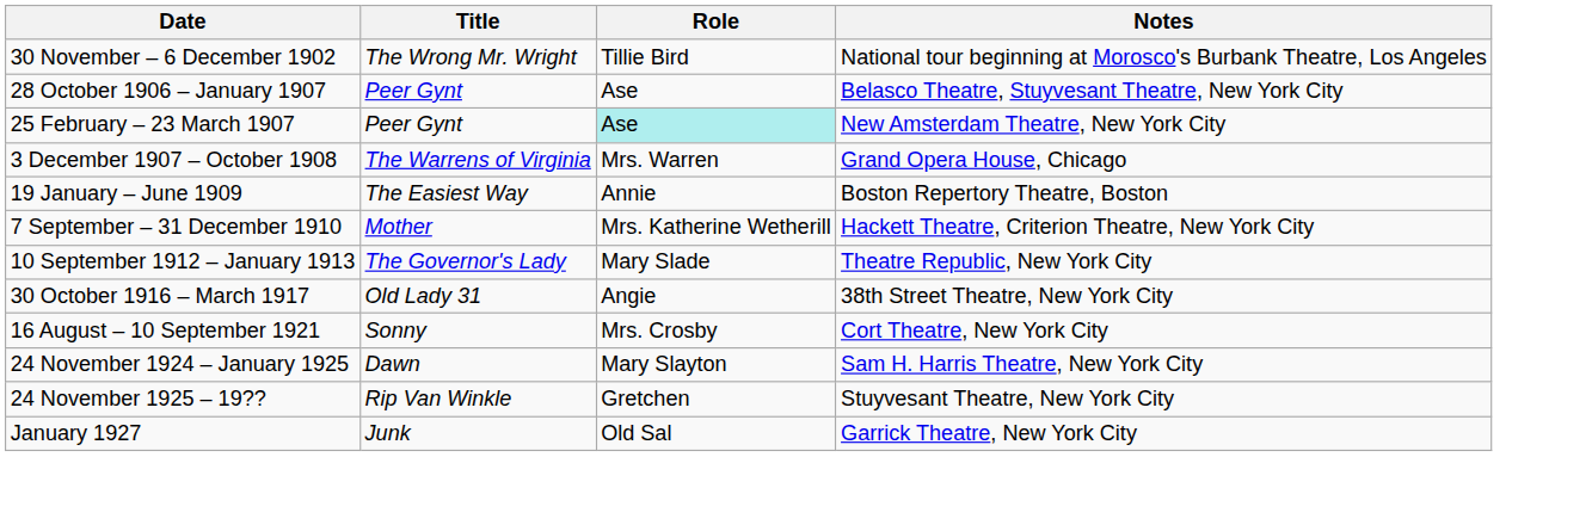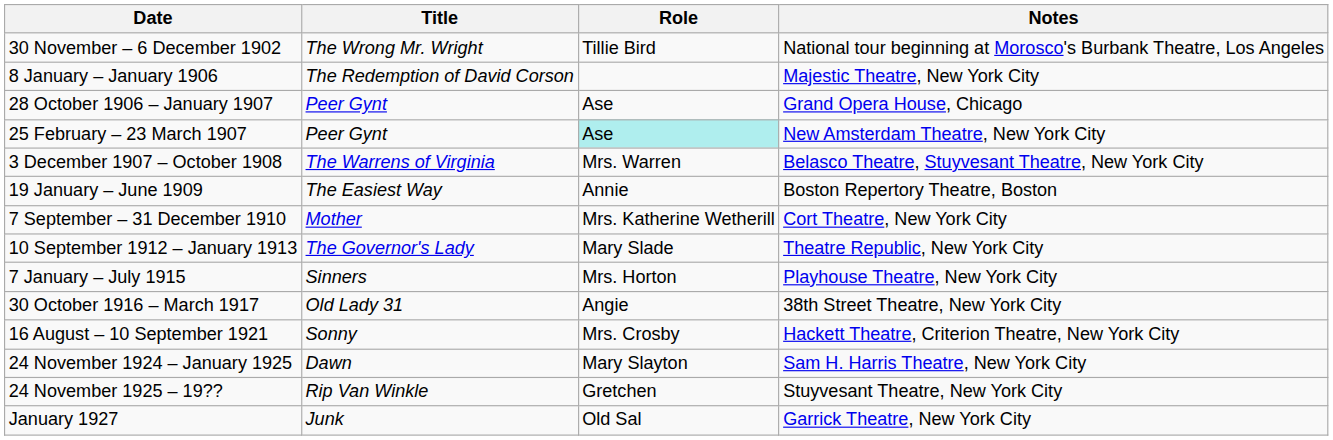 <table class="wikitable">
 <tr>
 <th>Date</th>
 <th>Title</th>
 <th>Role</th>
 <th>Notes</th>
 </tr>
 <tr>
 <td>30 November – 6 December 1902</td>
 <td><em>The Wrong Mr. Wright</em></td>
 <td>Tillie Bird</td>
 <td>National tour beginning at <a href='#'>Morosco</a>'s Burbank Theatre, Los Angeles</td>
 </tr>
 <tr>
+<td>8 January – January 1906</td>
+<td><em>The Redemption of David Corson</em></td>
+<td></td>
+<td><a href='#'>Majestic Theatre</a>, New York City</td>
+</tr>
+<tr>
 <td>28 October 1906 – January 1907</td>
 <td><em><a href='#'>Peer Gynt</a></em></td>
 <td>Ase</td>
-<td><a href='#'>Belasco Theatre</a>, <a href='#'>Stuyvesant Theatre</a>, New York City</td>
+<td><a href='#'>Grand Opera House</a>, Chicago</td>
 </tr>
 <tr>
 <td>25 February – 23 March 1907</td>
 <td><em>Peer Gynt</em></td>
 <td style="background: paleturquoise;">Ase</td>
 <td><a href='#'>New Amsterdam Theatre</a>, New York City</td>
 </tr>
 <tr>
 <td>3 December 1907 – October 1908</td>
 <td><em><a href='#'>The Warrens of Virginia</a></em></td>
 <td>Mrs. Warren</td>
-<td><a href='#'>Grand Opera House</a>, Chicago</td>
+<td><a href='#'>Belasco Theatre</a>, <a href='#'>Stuyvesant Theatre</a>, New York City</td>
 </tr>
 <tr>
 <td>19 January – June 1909</td>
 <td><em>The Easiest Way</em></td>
 <td>Annie</td>
 <td>Boston Repertory Theatre, Boston</td>
 </tr>
 <tr>
 <td>7 September – 31 December 1910</td>
 <td><em><a href='#'>Mother</a></em></td>
 <td>Mrs. Katherine Wetherill</td>
-<td><a href='#'>Hackett Theatre</a>, Criterion Theatre, New York City</td>
+<td><a href='#'>Cort Theatre</a>, New York City</td>
 </tr>
 <tr>
 <td>10 September 1912 – January 1913</td>
 <td><em><a href='#'>The Governor's Lady</a></em></td>
 <td>Mary Slade</td>
 <td><a href='#'>Theatre Republic</a>, New York City</td>
+</tr>
+<tr>
+<td>7 January – July 1915</td>
+<td><em>Sinners</em></td>
+<td>Mrs. Horton</td>
+<td><a href='#'>Playhouse Theatre</a>, New York City</td>
 </tr>
 <tr>
 <td>30 October 1916 – March 1917</td>
 <td><em>Old Lady 31</em></td>
 <td>Angie</td>
 <td>38th Street Theatre, New York City</td>
 </tr>
 <tr>
 <td>16 August – 10 September 1921</td>
 <td><em>Sonny</em></td>
 <td>Mrs. Crosby</td>
-<td><a href='#'>Cort Theatre</a>, New York City</td>
+<td><a href='#'>Hackett Theatre</a>, Criterion Theatre, New York City</td>
 </tr>
 <tr>
 <td>24 November 1924 – January 1925</td>
 <td><em>Dawn</em></td>
 <td>Mary Slayton</td>
 <td><a href='#'>Sam H. Harris Theatre</a>, New York City</td>
 </tr>
 <tr>
 <td>24 November 1925 – 19??</td>
 <td><em>Rip Van Winkle</em></td>
 <td>Gretchen</td>
 <td>Stuyvesant Theatre, New York City</td>
 </tr>
 <tr>
 <td>January 1927</td>
 <td><em>Junk</em></td>
 <td>Old Sal</td>
 <td><a href='#'>Garrick Theatre</a>, New York City</td>
 </tr>
 </table>
